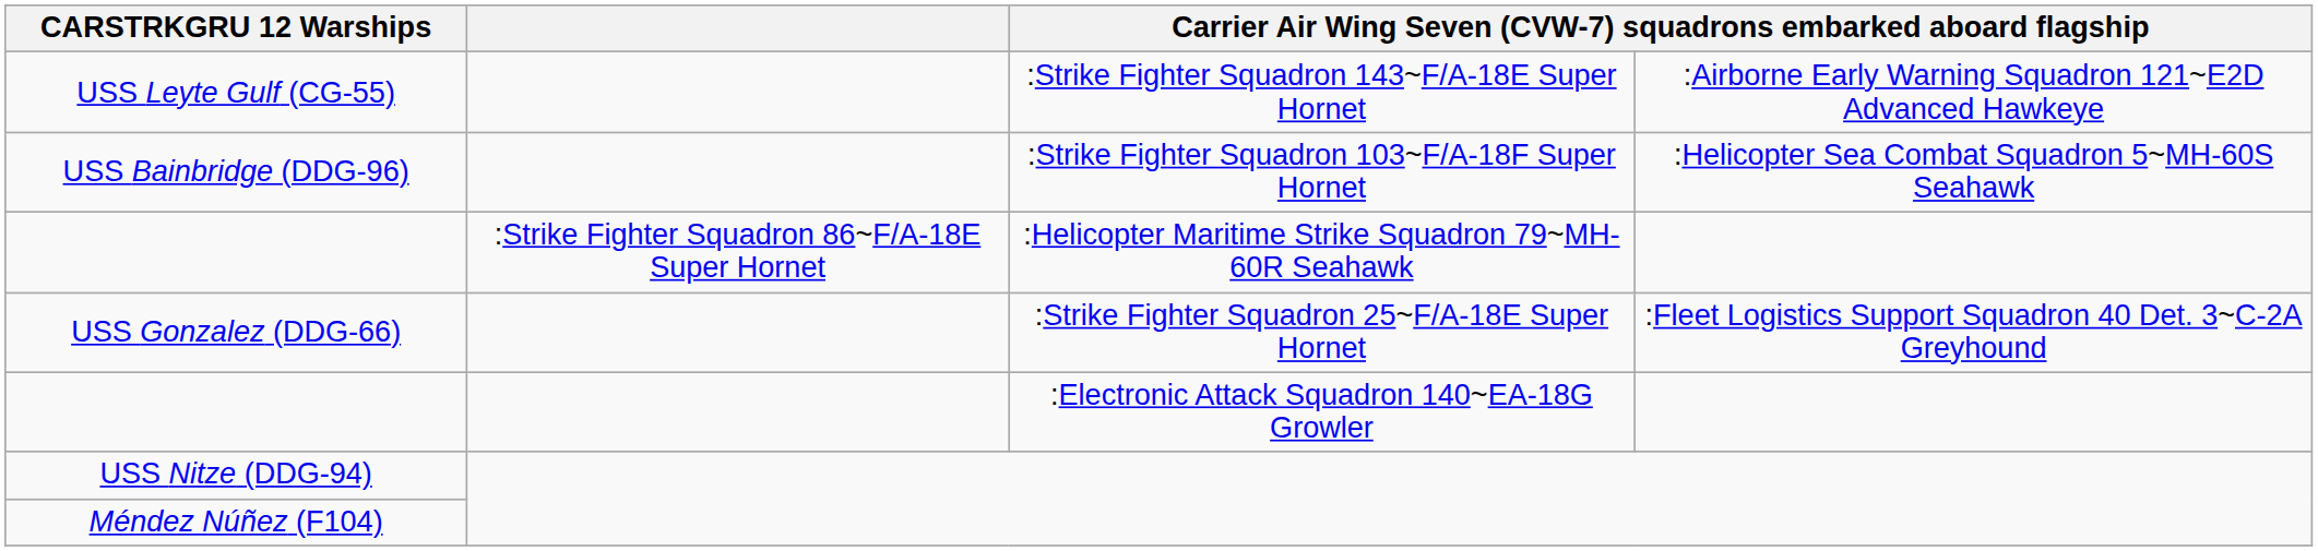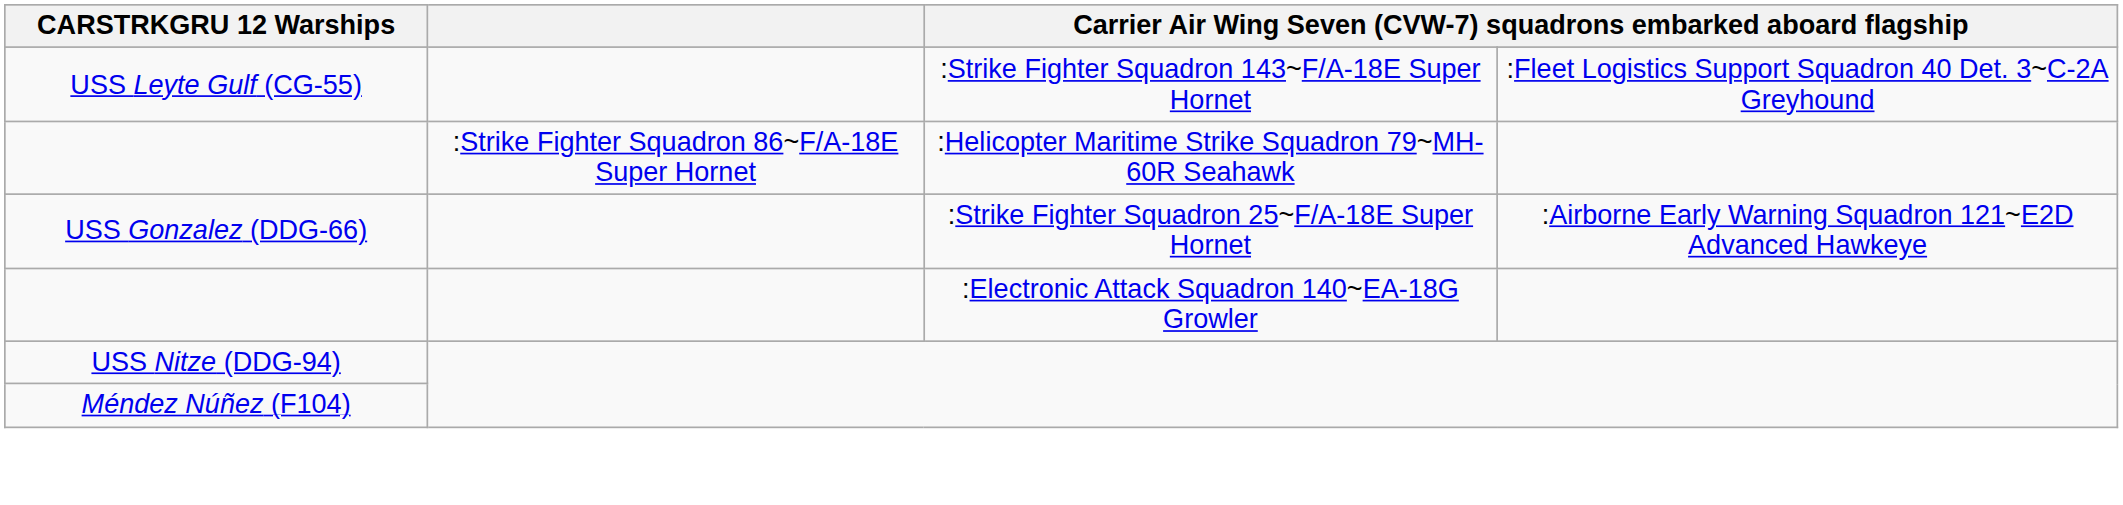 <table class="wikitable" style="text-align:center" width=99%>
 <tr>
 <th colspan="1" width="20%" align="center">CARSTRKGRU 12 Warships</th>
 <th colspan="1" width="0%" align="center"></th>
 <th colspan="2" align="center">Carrier Air Wing Seven (CVW-7) squadrons embarked aboard flagship </th>
 </tr>
 <tr>
 <td><a href='#'>USS <em>Leyte Gulf</em> (CG-55)</a></td>
 <td></td>
 <td>:<a href='#'>Strike Fighter Squadron 143</a>~<a href='#'>F/A-18E Super Hornet</a></td>
-<td>:<a href='#'>Airborne Early Warning Squadron 121</a>~<a href='#'>E2D Advanced Hawkeye</a></td>
-</tr>
-<tr>
-<td><a href='#'>USS <em>Bainbridge</em> (DDG-96)</a></td>
-<td></td>
-<td>:<a href='#'>Strike Fighter Squadron 103</a>~<a href='#'>F/A-18F Super Hornet</a></td>
-<td>:<a href='#'>Helicopter Sea Combat Squadron 5</a>~<a href='#'>MH-60S Seahawk</a></td>
+<td>:<a href='#'>Fleet Logistics Support Squadron 40 Det. 3</a>~<a href='#'>C-2A Greyhound</a></td>
 </tr>
 <tr>
 <td></td>
 <td>:<a href='#'>Strike Fighter Squadron 86</a>~<a href='#'>F/A-18E Super Hornet</a></td>
 <td>:<a href='#'>Helicopter Maritime Strike Squadron 79</a>~<a href='#'>MH-60R Seahawk</a></td>
 </tr>
 <tr>
 <td><a href='#'>USS <em>Gonzalez</em> (DDG-66)</a></td>
 <td></td>
 <td>:<a href='#'>Strike Fighter Squadron 25</a>~<a href='#'>F/A-18E Super Hornet</a></td>
-<td>:<a href='#'>Fleet Logistics Support Squadron 40 Det. 3</a>~<a href='#'>C-2A Greyhound</a></td>
+<td>:<a href='#'>Airborne Early Warning Squadron 121</a>~<a href='#'>E2D Advanced Hawkeye</a></td>
 </tr>
 <tr>
 <td></td>
 <td></td>
 <td>:<a href='#'>Electronic Attack Squadron 140</a>~<a href='#'>EA-18G Growler</a></td>
 <td></td>
 </tr>
 <tr>
 <td><a href='#'>USS <em>Nitze</em> (DDG-94)</a></td>
 </tr>
 <tr>
 <td><a href='#'><em>Méndez Núñez</em> (F104)</a></td>
 </tr>
 </table>
